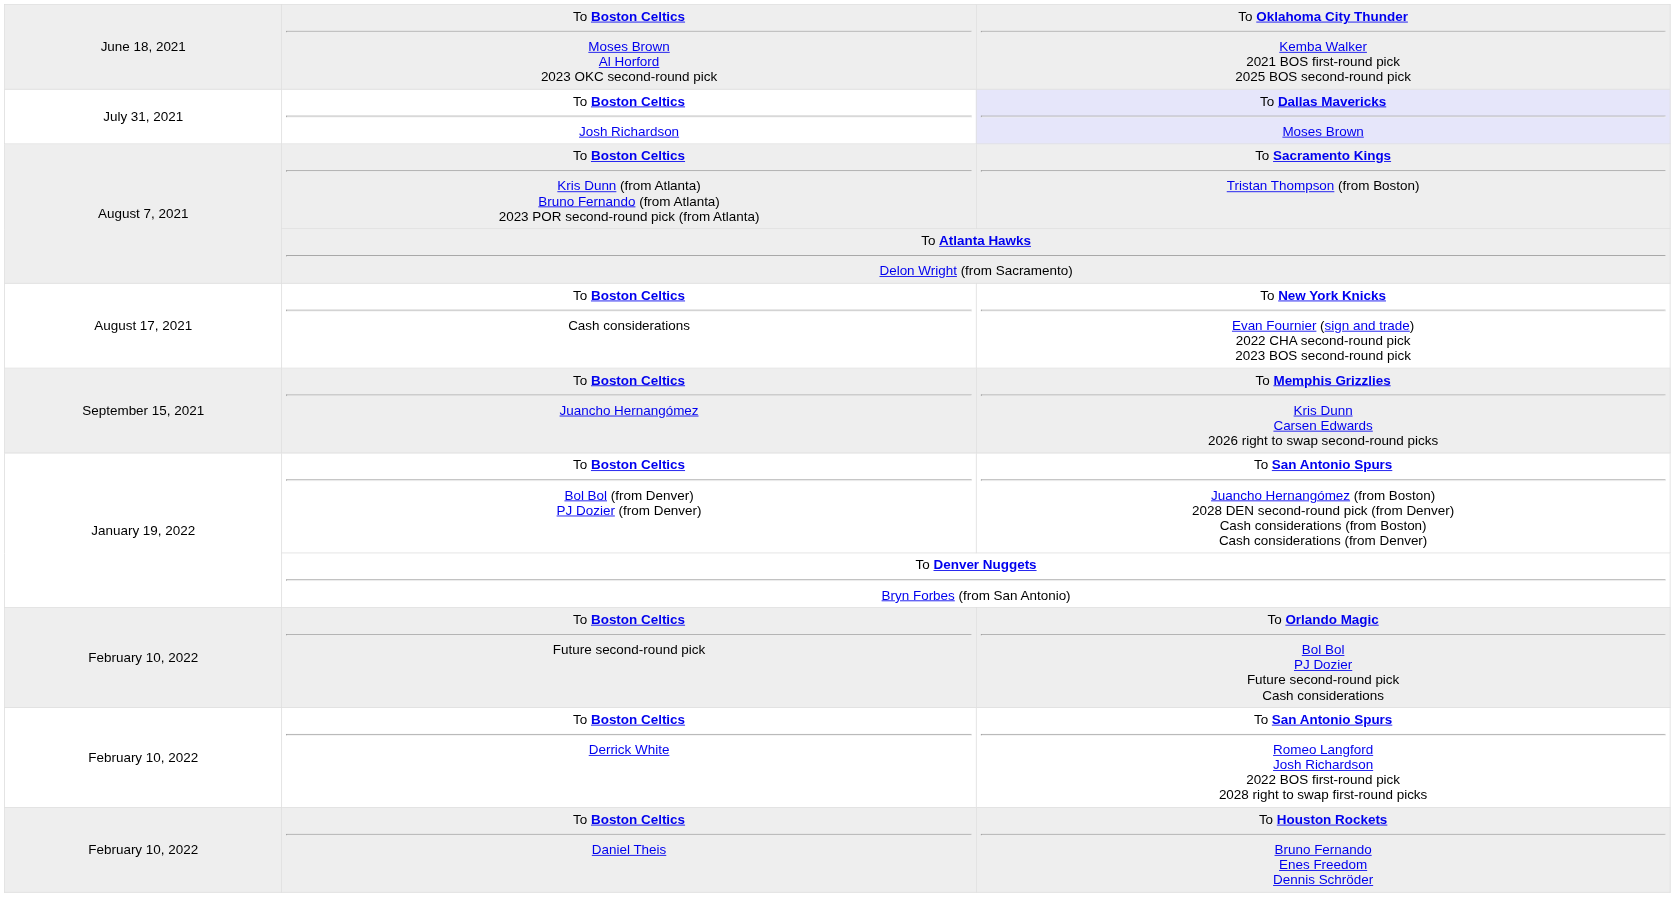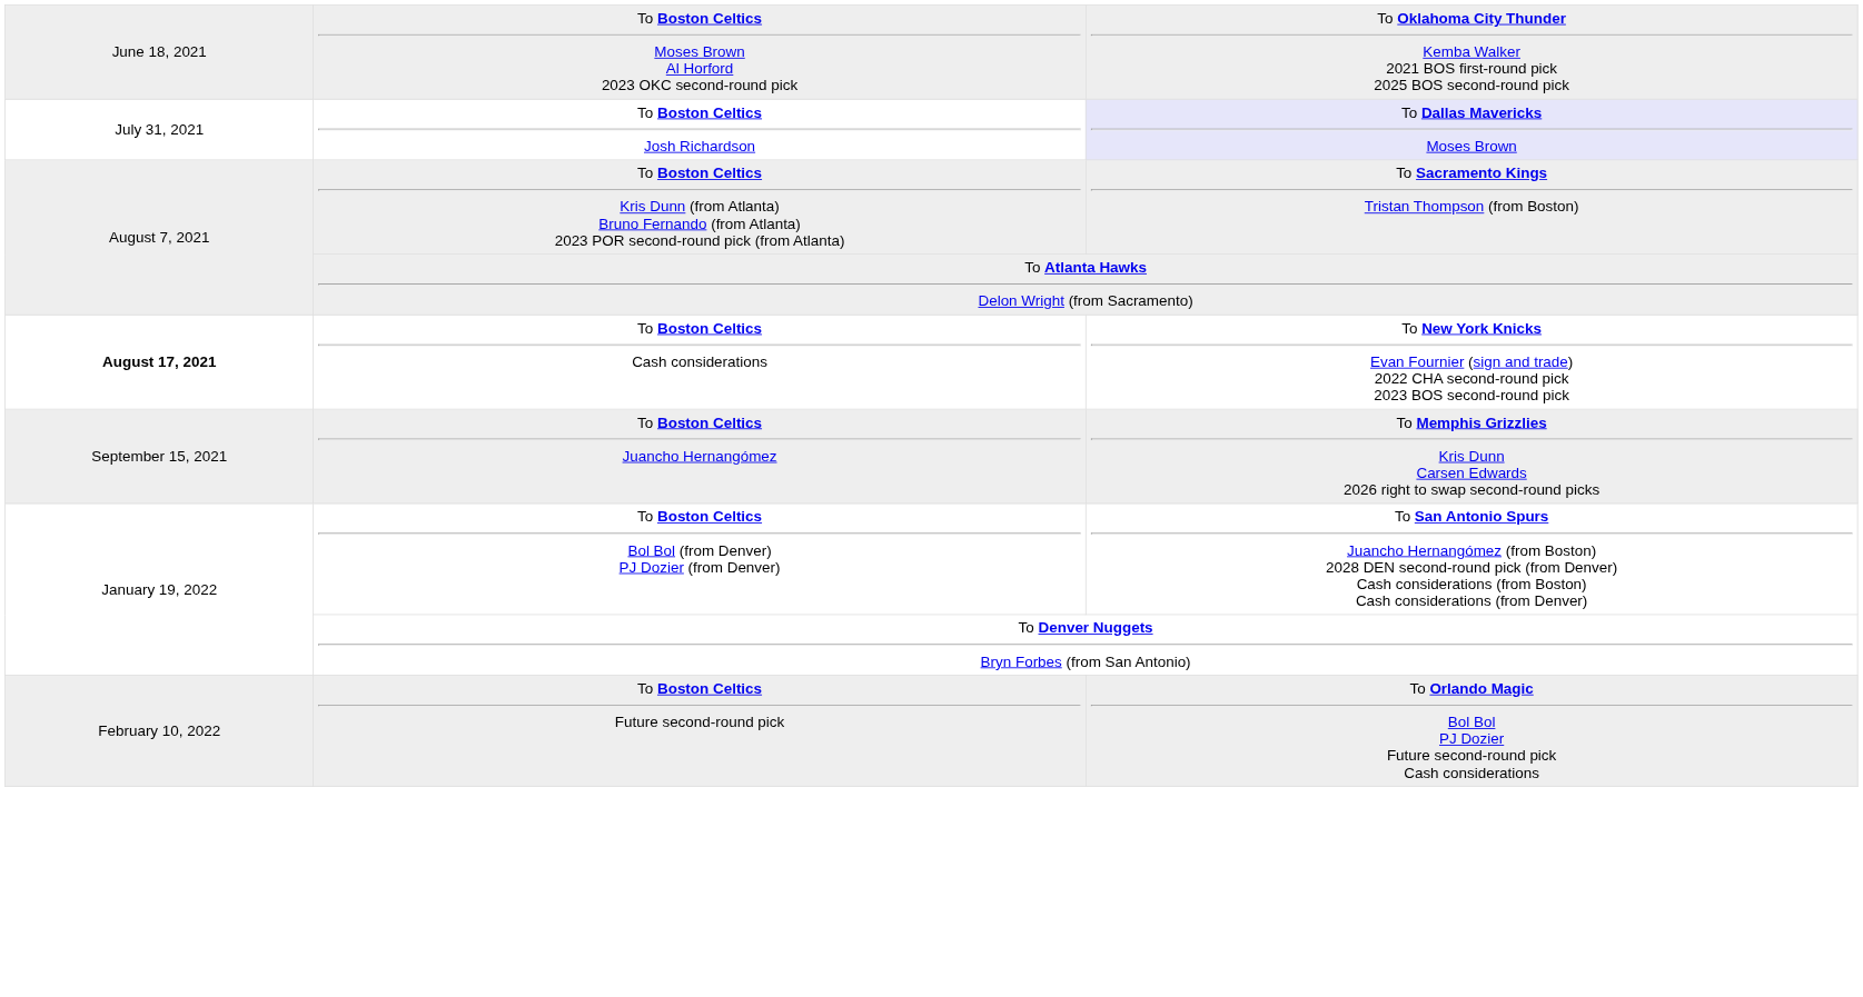 <table border=1 style="border-collapse:collapse; text-align: center; width: 100%" bordercolor="#DFDFDF"  cellpadding="5">
 <tr bgcolor="eeeeee">
 <td style="width:12%">June 18, 2021</td>
 <td style="width:30%" valign="top">To <strong><a href='#'>Boston Celtics</a></strong><hr><a href='#'>Moses Brown</a><br><a href='#'>Al Horford</a><br>2023 OKC second-round pick</td>
 <td style="width:30%" valign="top">To <strong><a href='#'>Oklahoma City Thunder</a></strong><hr><a href='#'>Kemba Walker</a><br>2021 BOS first-round pick<br>2025 BOS second-round pick</td>
 </tr>
 <tr>
 <td style="width:12%">July 31, 2021</td>
 <td style="width:30%" valign="top">To <strong><a href='#'>Boston Celtics</a></strong><hr><a href='#'>Josh Richardson</a></td>
 <td style="background: lavender; width:30%" valign="top">To <strong><a href='#'>Dallas Mavericks</a></strong><hr><a href='#'>Moses Brown</a></td>
 </tr>
 <tr bgcolor="eeeeee">
 <td style="width:12%" rowspan=2>August 7, 2021</td>
 <td style="width:30%" valign="top">To <strong><a href='#'>Boston Celtics</a></strong><hr><a href='#'>Kris Dunn</a> (from Atlanta)<br><a href='#'>Bruno Fernando</a> (from Atlanta)<br>2023 POR second-round pick (from Atlanta)</td>
 <td style="width:30%" valign="top">To <strong><a href='#'>Sacramento Kings</a></strong><hr><a href='#'>Tristan Thompson</a> (from Boston)</td>
 </tr>
 <tr bgcolor="eeeeee">
 <td colspan="2" style="width:30%" valign="top">To <strong><a href='#'>Atlanta Hawks</a></strong><hr><a href='#'>Delon Wright</a> (from Sacramento)</td>
 </tr>
 <tr>
-<td style="width:12%">August 17, 2021</td>
+<td style="width:12%"><strong>August 17, 2021</strong></td>
 <td style="width:30%" valign="top">To <strong><a href='#'>Boston Celtics</a></strong><hr>Cash considerations</td>
 <td style="width:30%" valign="top">To <strong><a href='#'>New York Knicks</a></strong><hr><a href='#'>Evan Fournier</a> (<a href='#'>sign and trade</a>)<br>2022 CHA second-round pick<br>2023 BOS second-round pick</td>
 </tr>
 <tr bgcolor="eeeeee">
 <td style="width:12%">September 15, 2021</td>
 <td style="width:30%" valign="top">To <strong><a href='#'>Boston Celtics</a></strong><hr><a href='#'>Juancho Hernangómez</a></td>
 <td style="width:30%" valign="top">To <strong><a href='#'>Memphis Grizzlies</a></strong><hr><a href='#'>Kris Dunn</a><br><a href='#'>Carsen Edwards</a><br>2026 right to swap second-round picks</td>
 </tr>
 <tr>
 <td style="width:12%" rowspan=2>January 19, 2022</td>
 <td style="width:30%" valign="top">To <strong><a href='#'>Boston Celtics</a></strong><hr><a href='#'>Bol Bol</a> (from Denver)<br><a href='#'>PJ Dozier</a> (from Denver)</td>
 <td style="width:30%" valign="top">To <strong><a href='#'>San Antonio Spurs</a></strong><hr><a href='#'>Juancho Hernangómez</a> (from Boston)<br>2028 DEN second-round pick (from Denver)<br>Cash considerations (from Boston)<br>Cash considerations (from Denver)</td>
 </tr>
 <tr>
 <td colspan="2" style="width:30%" valign="top">To <strong><a href='#'>Denver Nuggets</a></strong><hr><a href='#'>Bryn Forbes</a> (from San Antonio)</td>
 </tr>
 <tr bgcolor="eeeeee">
 <td style="width:12%">February 10, 2022</td>
 <td style="width:30%" valign="top">To <strong><a href='#'>Boston Celtics</a></strong><hr>Future second-round pick</td>
 <td style="width:30%" valign="top">To <strong><a href='#'>Orlando Magic</a></strong><hr><a href='#'>Bol Bol</a><br><a href='#'>PJ Dozier</a><br>Future second-round pick<br>Cash considerations</td>
 </tr>
-<tr>
-<td style="width:12%">February 10, 2022</td>
-<td style="width:30%" valign="top">To <strong><a href='#'>Boston Celtics</a></strong><hr><a href='#'>Derrick White</a></td>
-<td style="width:30%" valign="top">To <strong><a href='#'>San Antonio Spurs</a></strong><hr><a href='#'>Romeo Langford</a><br><a href='#'>Josh Richardson</a><br>2022 BOS first-round pick<br>2028 right to swap first-round picks</td>
-</tr>
-<tr bgcolor="eeeeee">
-<td style="width:12%">February 10, 2022</td>
-<td style="width:30%" valign="top">To <strong><a href='#'>Boston Celtics</a></strong><hr><a href='#'>Daniel Theis</a></td>
-<td style="width:30%" valign="top">To <strong><a href='#'>Houston Rockets</a></strong><hr><a href='#'>Bruno Fernando</a><br><a href='#'>Enes Freedom</a><br><a href='#'>Dennis Schröder</a></td>
-</tr>
 </table>
